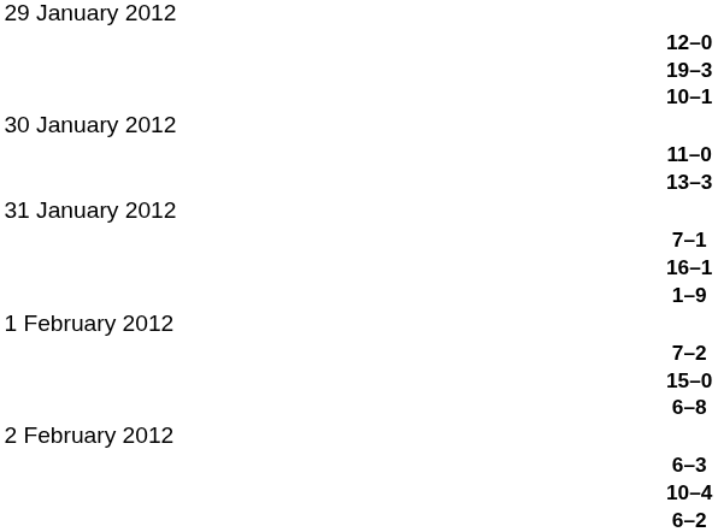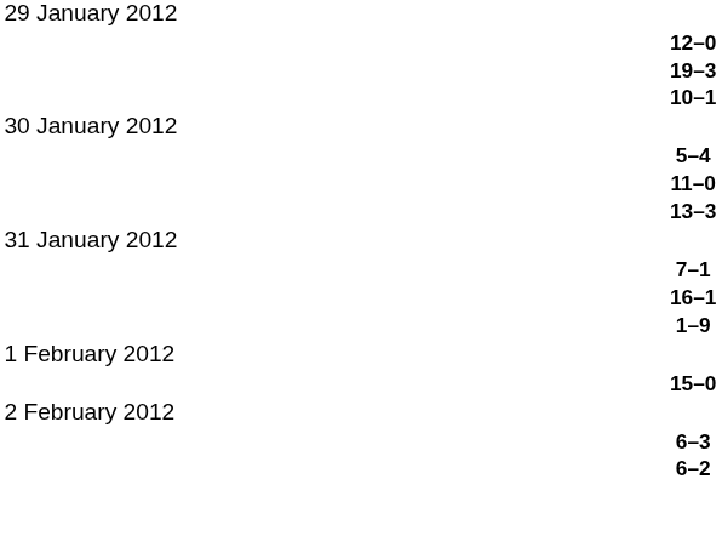 <table width=100% cellspacing=1>
 <tr>
 <th width=25%></th>
 <th width=10%></th>
 <th></th>
 </tr>
 <tr>
 <td>29 January 2012</td>
 </tr>
 <tr style=font-size:90%>
 <td align=right><strong></strong></td>
 <td align=center><strong>12–0</strong></td>
 <td><strong></strong></td>
 </tr>
 <tr style=font-size:90%>
 <td align=right><strong></strong></td>
 <td align=center><strong>19–3</strong></td>
 <td><strong></strong></td>
 </tr>
 <tr style=font-size:90%>
 <td align=right><strong></strong></td>
 <td align=center><strong>10–1</strong></td>
 <td><strong></strong></td>
 </tr>
 <tr>
 <td>30 January 2012</td>
+</tr>
+<tr style=font-size:90%>
+<td align=right><strong></strong></td>
+<td align=center><strong>5–4</strong></td>
+<td><strong></strong></td>
 </tr>
 <tr style=font-size:90%>
 <td align=right><strong></strong></td>
 <td align=center><strong>11–0</strong></td>
 <td><strong></strong></td>
 </tr>
 <tr style=font-size:90%>
 <td align=right><strong></strong></td>
 <td align=center><strong>13–3</strong></td>
 <td><strong></strong></td>
 </tr>
 <tr>
 <td>31 January 2012</td>
 </tr>
 <tr style=font-size:90%>
 <td align=right><strong></strong></td>
 <td align=center><strong>7–1</strong></td>
 <td><strong></strong></td>
 </tr>
 <tr style=font-size:90%>
 <td align=right><strong></strong></td>
 <td align=center><strong>16–1</strong></td>
 <td><strong></strong></td>
 </tr>
 <tr style=font-size:90%>
 <td align=right><strong></strong></td>
 <td align=center><strong>1–9</strong></td>
 <td><strong></strong></td>
 </tr>
 <tr>
 <td>1 February 2012</td>
 </tr>
 <tr style=font-size:90%>
 <td align=right><strong></strong></td>
-<td align=center><strong>7–2</strong></td>
-<td><strong></strong></td>
-</tr>
-<tr style=font-size:90%>
-<td align=right><strong></strong></td>
 <td align=center><strong>15–0</strong></td>
-<td><strong></strong></td>
-</tr>
-<tr style=font-size:90%>
-<td align=right><strong></strong></td>
-<td align=center><strong>6–8</strong></td>
 <td><strong></strong></td>
 </tr>
 <tr>
 <td>2 February 2012</td>
 </tr>
 <tr style=font-size:90%>
 <td align=right><strong></strong></td>
 <td align=center><strong>6–3</strong></td>
 <td><strong></strong></td>
 </tr>
 <tr style=font-size:90%>
 <td align=right><strong></strong></td>
-<td align=center><strong>10–4</strong></td>
-<td><strong></strong></td>
-</tr>
-<tr style=font-size:90%>
-<td align=right><strong></strong></td>
 <td align=center><strong>6–2</strong></td>
 <td><strong></strong></td>
 </tr>
 </table>
